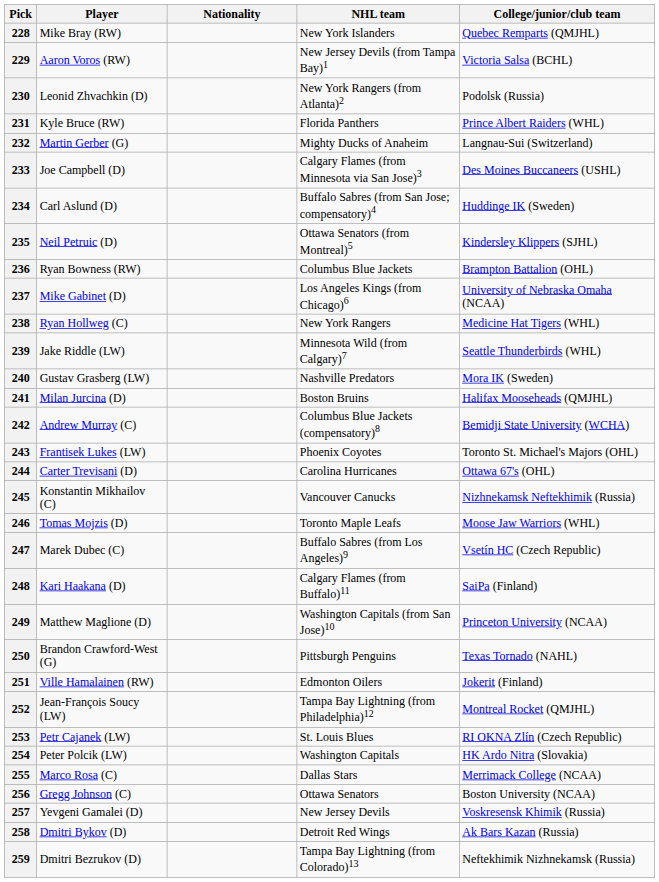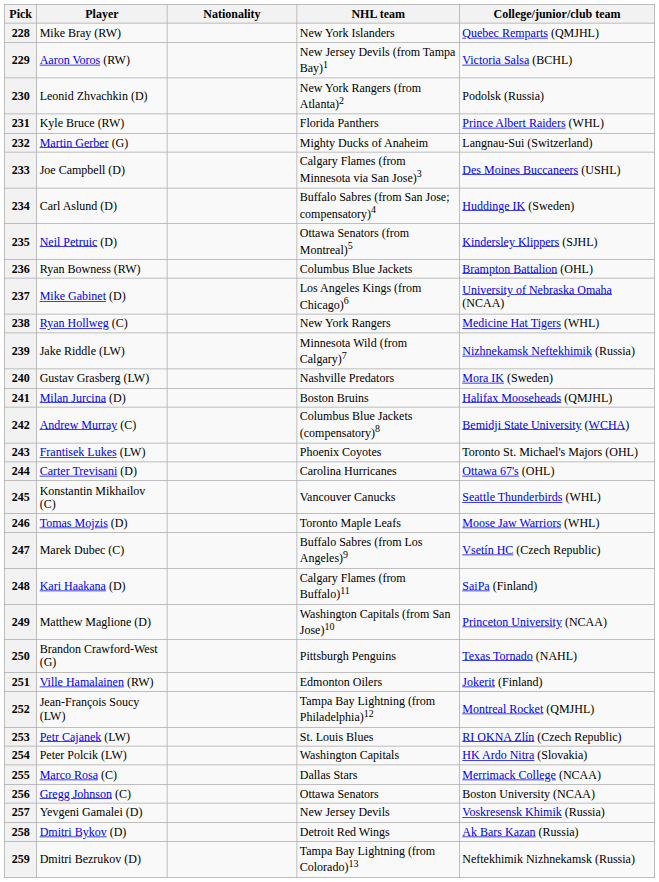 <table class="wikitable">
 <tr>
 <th bgcolor="#DDDDFF" width="5%">Pick</th>
 <th bgcolor="#DDDDFF" width="20%">Player</th>
 <th bgcolor="#DDDDFF" width="20%">Nationality</th>
 <th bgcolor="#DDDDFF" width="25%">NHL team</th>
 <th bgcolor="#DDDDFF" width="30%">College/junior/club team</th>
 </tr>
 <tr>
 <th>228</th>
 <td>Mike Bray (RW)</td>
 <td></td>
 <td>New York Islanders</td>
 <td><a href='#'>Quebec Remparts</a> (QMJHL)</td>
 </tr>
 <tr>
 <th>229</th>
 <td><a href='#'>Aaron Voros</a> (RW)</td>
 <td></td>
 <td>New Jersey Devils (from Tampa Bay)<sup>1</sup></td>
 <td><a href='#'>Victoria Salsa</a> (BCHL)</td>
 </tr>
 <tr>
 <th>230</th>
 <td>Leonid Zhvachkin (D)</td>
 <td></td>
 <td>New York Rangers (from Atlanta)<sup>2</sup></td>
 <td>Podolsk (Russia)</td>
 </tr>
 <tr>
 <th>231</th>
 <td>Kyle Bruce (RW)</td>
 <td></td>
 <td>Florida Panthers</td>
 <td><a href='#'>Prince Albert Raiders</a> (WHL)</td>
 </tr>
 <tr>
 <th>232</th>
 <td><a href='#'>Martin Gerber</a> (G)</td>
 <td></td>
 <td>Mighty Ducks of Anaheim</td>
 <td>Langnau-Sui (Switzerland)</td>
 </tr>
 <tr>
 <th>233</th>
 <td>Joe Campbell (D)</td>
 <td></td>
 <td>Calgary Flames (from Minnesota via San Jose)<sup>3</sup></td>
 <td><a href='#'>Des Moines Buccaneers</a> (USHL)</td>
 </tr>
 <tr>
 <th>234</th>
 <td>Carl Aslund (D)</td>
 <td></td>
 <td>Buffalo Sabres (from San Jose; compensatory)<sup>4</sup></td>
 <td><a href='#'>Huddinge IK</a> (Sweden)</td>
 </tr>
 <tr>
 <th>235</th>
 <td><a href='#'>Neil Petruic</a> (D)</td>
 <td></td>
 <td>Ottawa Senators (from Montreal)<sup>5</sup></td>
 <td><a href='#'>Kindersley Klippers</a> (SJHL)</td>
 </tr>
 <tr>
 <th>236</th>
 <td>Ryan Bowness (RW)</td>
 <td></td>
 <td>Columbus Blue Jackets</td>
 <td><a href='#'>Brampton Battalion</a> (OHL)</td>
 </tr>
 <tr>
 <th>237</th>
 <td><a href='#'>Mike Gabinet</a> (D)</td>
 <td></td>
 <td>Los Angeles Kings (from Chicago)<sup>6</sup></td>
 <td><a href='#'>University of Nebraska Omaha</a> (NCAA)</td>
 </tr>
 <tr>
 <th>238</th>
 <td><a href='#'>Ryan Hollweg</a> (C)</td>
 <td></td>
 <td>New York Rangers</td>
 <td><a href='#'>Medicine Hat Tigers</a> (WHL)</td>
 </tr>
 <tr>
 <th>239</th>
 <td>Jake Riddle (LW)</td>
 <td></td>
 <td>Minnesota Wild (from Calgary)<sup>7</sup></td>
-<td><a href='#'>Seattle Thunderbirds</a> (WHL)</td>
+<td><a href='#'>Nizhnekamsk Neftekhimik</a> (Russia)</td>
 </tr>
 <tr>
 <th>240</th>
 <td>Gustav Grasberg (LW)</td>
 <td></td>
 <td>Nashville Predators</td>
 <td><a href='#'>Mora IK</a> (Sweden)</td>
 </tr>
 <tr>
 <th>241</th>
 <td><a href='#'>Milan Jurcina</a> (D)</td>
 <td></td>
 <td>Boston Bruins</td>
 <td><a href='#'>Halifax Mooseheads</a> (QMJHL)</td>
 </tr>
 <tr>
 <th>242</th>
 <td><a href='#'>Andrew Murray</a> (C)</td>
 <td></td>
 <td>Columbus Blue Jackets (compensatory)<sup>8</sup></td>
 <td><a href='#'>Bemidji State University</a> (<a href='#'>WCHA</a>)</td>
 </tr>
 <tr>
 <th>243</th>
 <td><a href='#'>Frantisek Lukes</a> (LW)</td>
 <td></td>
 <td>Phoenix Coyotes</td>
 <td>Toronto St. Michael's Majors (OHL)</td>
 </tr>
 <tr>
 <th>244</th>
 <td><a href='#'>Carter Trevisani</a> (D)</td>
 <td></td>
 <td>Carolina Hurricanes</td>
 <td><a href='#'>Ottawa 67's</a> (OHL)</td>
 </tr>
 <tr>
 <th>245</th>
 <td>Konstantin Mikhailov (C)</td>
 <td></td>
 <td>Vancouver Canucks</td>
-<td><a href='#'>Nizhnekamsk Neftekhimik</a> (Russia)</td>
+<td><a href='#'>Seattle Thunderbirds</a> (WHL)</td>
 </tr>
 <tr>
 <th>246</th>
 <td><a href='#'>Tomas Mojzis</a> (D)</td>
 <td></td>
 <td>Toronto Maple Leafs</td>
 <td><a href='#'>Moose Jaw Warriors</a> (WHL)</td>
 </tr>
 <tr>
 <th>247</th>
 <td>Marek Dubec (C)</td>
 <td></td>
 <td>Buffalo Sabres (from Los Angeles)<sup>9</sup></td>
 <td><a href='#'>Vsetín HC</a> (Czech Republic)</td>
 </tr>
 <tr>
 <th>248</th>
 <td><a href='#'>Kari Haakana</a> (D)</td>
 <td></td>
 <td>Calgary Flames (from Buffalo)<sup>11</sup></td>
 <td><a href='#'>SaiPa</a> (Finland)</td>
 </tr>
 <tr>
 <th>249</th>
 <td>Matthew Maglione (D)</td>
 <td></td>
 <td>Washington Capitals (from San Jose)<sup>10</sup></td>
 <td><a href='#'>Princeton University</a> (NCAA)</td>
 </tr>
 <tr>
 <th>250</th>
 <td>Brandon Crawford-West (G)</td>
 <td></td>
 <td>Pittsburgh Penguins</td>
 <td><a href='#'>Texas Tornado</a> (NAHL)</td>
 </tr>
 <tr>
 <th>251</th>
 <td><a href='#'>Ville Hamalainen</a> (RW)</td>
 <td></td>
 <td>Edmonton Oilers</td>
 <td><a href='#'>Jokerit</a> (Finland)</td>
 </tr>
 <tr>
 <th>252</th>
 <td>Jean-François Soucy (LW)</td>
 <td></td>
 <td>Tampa Bay Lightning (from Philadelphia)<sup>12</sup></td>
 <td><a href='#'>Montreal Rocket</a> (QMJHL)</td>
 </tr>
 <tr>
 <th>253</th>
 <td><a href='#'>Petr Cajanek</a> (LW)</td>
 <td></td>
 <td>St. Louis Blues</td>
 <td><a href='#'>RI OKNA Zlín</a> (Czech Republic)</td>
 </tr>
 <tr>
 <th>254</th>
 <td>Peter Polcik (LW)</td>
 <td></td>
 <td>Washington Capitals</td>
 <td><a href='#'>HK Ardo Nitra</a> (Slovakia)</td>
 </tr>
 <tr>
 <th>255</th>
 <td><a href='#'>Marco Rosa</a> (C)</td>
 <td></td>
 <td>Dallas Stars</td>
 <td><a href='#'>Merrimack College</a> (NCAA)</td>
 </tr>
 <tr>
 <th>256</th>
 <td><a href='#'>Gregg Johnson</a> (C)</td>
 <td></td>
 <td>Ottawa Senators</td>
 <td>Boston University (NCAA)</td>
 </tr>
 <tr>
 <th>257</th>
 <td>Yevgeni Gamalei (D)</td>
 <td></td>
 <td>New Jersey Devils</td>
 <td><a href='#'>Voskresensk Khimik</a> (Russia)</td>
 </tr>
 <tr>
 <th>258</th>
 <td><a href='#'>Dmitri Bykov</a> (D)</td>
 <td></td>
 <td>Detroit Red Wings</td>
 <td><a href='#'>Ak Bars Kazan</a> (Russia)</td>
 </tr>
 <tr>
 <th>259</th>
 <td>Dmitri Bezrukov (D)</td>
 <td></td>
 <td>Tampa Bay Lightning (from Colorado)<sup>13</sup></td>
 <td>Neftekhimik Nizhnekamsk (Russia)</td>
 </tr>
 </table>
